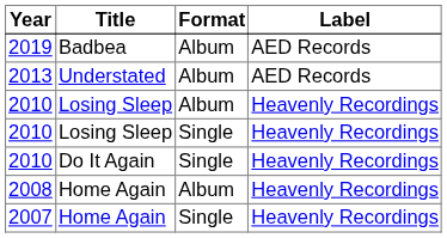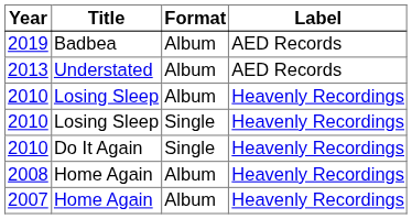 <table border=1 cellpadding=2 style="border-collapse:collapse;">
 <tr style="border-bottom:1px solid black;">
 <th>Year</th>
 <th>Title</th>
 <th>Format</th>
 <th>Label</th>
 </tr>
 <tr>
 <td><a href='#'>2019</a></td>
 <td>Badbea</td>
 <td>Album</td>
 <td>AED Records</td>
 </tr>
 <tr>
 <td><a href='#'>2013</a></td>
 <td><a href='#'>Understated</a></td>
 <td>Album</td>
 <td>AED Records</td>
 </tr>
 <tr>
 <td><a href='#'>2010</a></td>
 <td><a href='#'>Losing Sleep</a></td>
 <td>Album</td>
 <td><a href='#'>Heavenly Recordings</a></td>
 </tr>
 <tr>
 <td><a href='#'>2010</a></td>
 <td>Losing Sleep</td>
 <td>Single</td>
 <td><a href='#'>Heavenly Recordings</a></td>
 </tr>
 <tr>
 <td><a href='#'>2010</a></td>
 <td>Do It Again</td>
 <td>Single</td>
 <td><a href='#'>Heavenly Recordings</a></td>
 </tr>
 <tr>
 <td><a href='#'>2008</a></td>
 <td>Home Again</td>
 <td>Album</td>
 <td><a href='#'>Heavenly Recordings</a></td>
 </tr>
 <tr>
 <td><a href='#'>2007</a></td>
 <td><a href='#'>Home Again</a></td>
-<td>Single</td>
+<td>Album</td>
 <td><a href='#'>Heavenly Recordings</a></td>
 </tr>
 </table>
